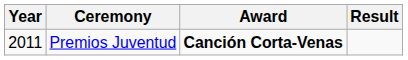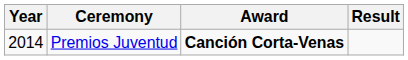 <table class="wikitable">
 <tr>
 <th align="left">Year</th>
 <th align="left">Ceremony</th>
 <th align="left">Award</th>
 <th align="left">Result</th>
 </tr>
 <tr>
-<td align="left">2011</td>
+<td align="left">2014</td>
 <td rowspan="3" align="center"><a href='#'>Premios Juventud</a></td>
 <td align="left"><strong>Canción Corta-Venas</strong></td>
 <td></td>
 </tr>
 </table>
